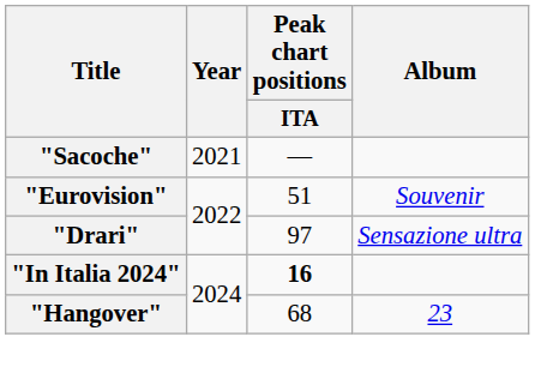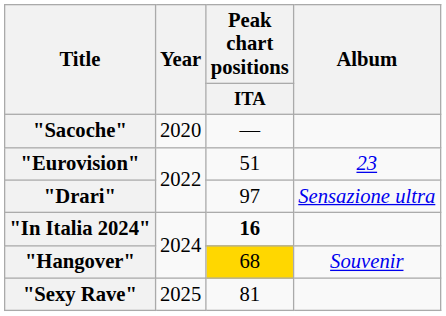 <table class="wikitable plainrowheaders" style="text-align:center;">
 <tr>
 <th scope="col" rowspan="2">Title</th>
 <th scope="col" rowspan="2">Year</th>
 <th scope="col" colspan="1">Peak chart positions</th>
 <th scope="col" rowspan="2">Album</th>
 </tr>
 <tr>
 <th scope="col" style="width:3em;font-size:90%;">ITA<br></th>
 </tr>
 <tr>
 <th scope="row">"Sacoche"<br></th>
-<td>2021</td>
+<td>2020</td>
 <td>—</td>
 <td></td>
 </tr>
 <tr>
 <th scope="row">"Eurovision"<br></th>
 <td rowspan="2">2022</td>
 <td>51</td>
-<td><em><a href='#'>Souvenir</a></em></td>
+<td><em><a href='#'>23</a></em></td>
 </tr>
 <tr>
 <th scope="row">"Drari"<br></th>
 <td>97</td>
 <td><em><a href='#'>Sensazione ultra</a></em></td>
 </tr>
 <tr>
 <th scope="row">"In Italia 2024"<br></th>
 <td rowspan="2">2024</td>
 <td><strong>16</strong></td>
 <td></td>
 </tr>
 <tr>
 <th scope="row">"Hangover"<br></th>
-<td>68<br></td>
-<td><em><a href='#'>23</a></em></td>
+<td style="background: gold;">68<br></td>
+<td><em><a href='#'>Souvenir</a></em></td>
+</tr>
+<tr>
+<th scope="row">"Sexy Rave"<br></th>
+<td>2025</td>
+<td>81<br></td>
+<td></td>
 </tr>
 </table>
